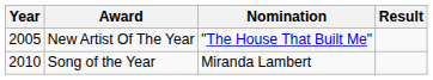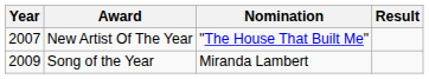 <table class="wikitable">
 <tr>
 <th>Year</th>
 <th>Award</th>
 <th>Nomination</th>
 <th>Result</th>
 </tr>
 <tr>
-<td>2005</td>
+<td>2007</td>
 <td>New Artist Of The Year</td>
 <td>"<a href='#'>The House That Built Me</a>"</td>
 <td></td>
 </tr>
 <tr>
-<td>2010</td>
+<td>2009</td>
 <td>Song of the Year</td>
 <td>Miranda Lambert</td>
 <td></td>
 </tr>
 </table>
